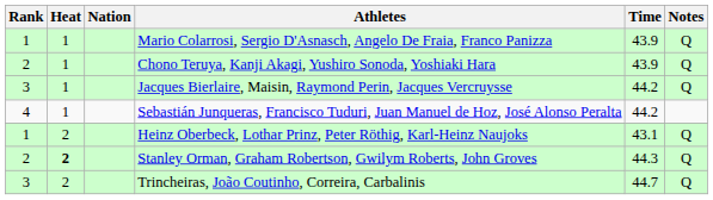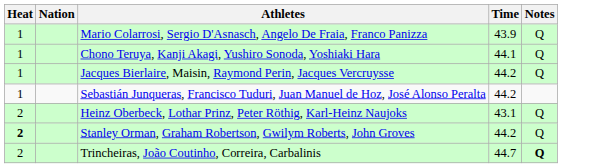 <table class="wikitable sortable" style="text-align:center">
 <tr>
-<th>Rank</th>
 <th>Heat</th>
 <th>Nation</th>
 <th>Athletes</th>
 <th>Time</th>
 <th>Notes</th>
 </tr>
 <tr bgcolor=ccffcc>
 <td>1</td>
-<td>1</td>
 <td align=left></td>
 <td align=left><a href='#'>Mario Colarrosi</a>, <a href='#'>Sergio D'Asnasch</a>, <a href='#'>Angelo De Fraia</a>, <a href='#'>Franco Panizza</a></td>
 <td>43.9</td>
 <td>Q</td>
 </tr>
 <tr bgcolor=ccffcc>
-<td>2</td>
 <td>1</td>
 <td align=left></td>
 <td align=left><a href='#'>Chono Teruya</a>, <a href='#'>Kanji Akagi</a>, <a href='#'>Yushiro Sonoda</a>, <a href='#'>Yoshiaki Hara</a></td>
-<td>43.9</td>
+<td>44.1</td>
 <td>Q</td>
 </tr>
 <tr bgcolor=ccffcc>
-<td>3</td>
 <td>1</td>
 <td align=left></td>
 <td align=left><a href='#'>Jacques Bierlaire</a>, Maisin, <a href='#'>Raymond Perin</a>, <a href='#'>Jacques Vercruysse</a></td>
 <td>44.2</td>
 <td>Q</td>
 </tr>
 <tr>
-<td>4</td>
 <td>1</td>
 <td align=left></td>
 <td align=left><a href='#'>Sebastián Junqueras</a>, <a href='#'>Francisco Tuduri</a>, <a href='#'>Juan Manuel de Hoz</a>, <a href='#'>José Alonso Peralta</a></td>
 <td>44.2</td>
 <td></td>
 </tr>
 <tr bgcolor=ccffcc>
-<td>1</td>
 <td>2</td>
 <td align=left></td>
 <td align=left><a href='#'>Heinz Oberbeck</a>, <a href='#'>Lothar Prinz</a>, <a href='#'>Peter Röthig</a>, <a href='#'>Karl-Heinz Naujoks</a></td>
 <td>43.1</td>
 <td>Q</td>
 </tr>
 <tr bgcolor=ccffcc>
-<td>2</td>
 <td><strong>2</strong></td>
 <td align=left></td>
 <td align=left><a href='#'>Stanley Orman</a>, <a href='#'>Graham Robertson</a>, <a href='#'>Gwilym Roberts</a>, <a href='#'>John Groves</a></td>
-<td>44.3</td>
+<td>44.2</td>
 <td>Q</td>
 </tr>
 <tr bgcolor=ccffcc>
-<td>3</td>
 <td>2</td>
 <td align=left></td>
 <td align=left>Trincheiras, <a href='#'>João Coutinho</a>, Correira, Carbalinis</td>
 <td>44.7</td>
-<td>Q</td>
+<td><strong>Q</strong></td>
 </tr>
 </table>
